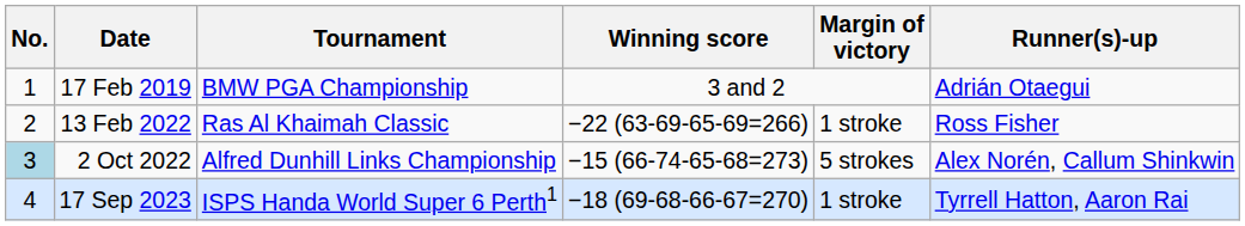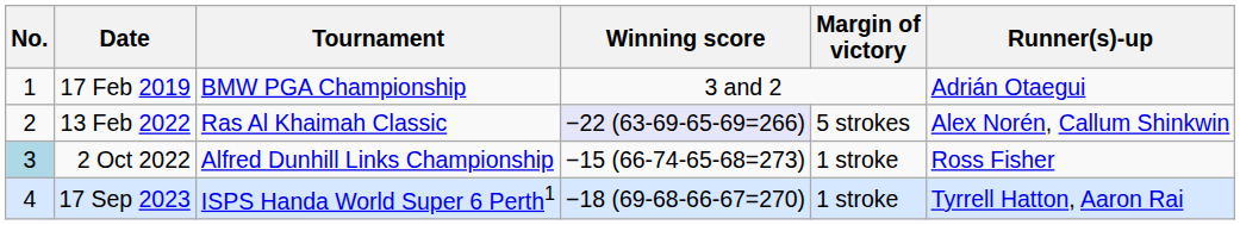 <table class="wikitable" style="font-size:95%;">
 <tr>
 <th>No.</th>
 <th>Date</th>
 <th>Tournament</th>
 <th>Winning score</th>
 <th>Margin of<br>victory</th>
 <th>Runner(s)-up</th>
 </tr>
 <tr>
 <td align=center>1</td>
 <td align=right>17 Feb <a href='#'>2019</a></td>
 <td><a href='#'>BMW PGA Championship</a></td>
 <td align=center colspan=2>3 and 2</td>
 <td> <a href='#'>Adrián Otaegui</a></td>
 </tr>
 <tr>
 <td align=center>2</td>
 <td align=right>13 Feb <a href='#'>2022</a></td>
 <td><a href='#'>Ras Al Khaimah Classic</a></td>
-<td>−22 (63-69-65-69=266)</td>
-<td>1 stroke</td>
-<td> <a href='#'>Ross Fisher</a></td>
+<td style="background: lavender;">−22 (63-69-65-69=266)</td>
+<td>5 strokes</td>
+<td> <a href='#'>Alex Norén</a>,  <a href='#'>Callum Shinkwin</a></td>
 </tr>
 <tr>
 <td align=center style="background: lightblue;">3</td>
 <td align=right>2 Oct 2022</td>
 <td><a href='#'>Alfred Dunhill Links Championship</a></td>
 <td>−15 (66-74-65-68=273)</td>
-<td>5 strokes</td>
-<td> <a href='#'>Alex Norén</a>,  <a href='#'>Callum Shinkwin</a></td>
+<td>1 stroke</td>
+<td> <a href='#'>Ross Fisher</a></td>
 </tr>
 <tr style="background:#D6E8FF;">
 <td align=center>4</td>
 <td align=right>17 Sep <a href='#'>2023</a></td>
 <td><a href='#'>ISPS Handa World Super 6 Perth</a><sup>1</sup></td>
 <td>−18 (69-68-66-67=270)</td>
 <td>1 stroke</td>
 <td> <a href='#'>Tyrrell Hatton</a>,  <a href='#'>Aaron Rai</a></td>
 </tr>
 </table>
